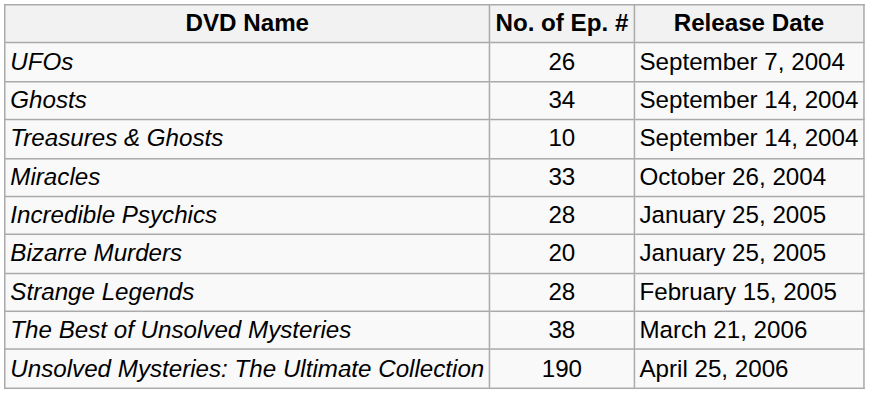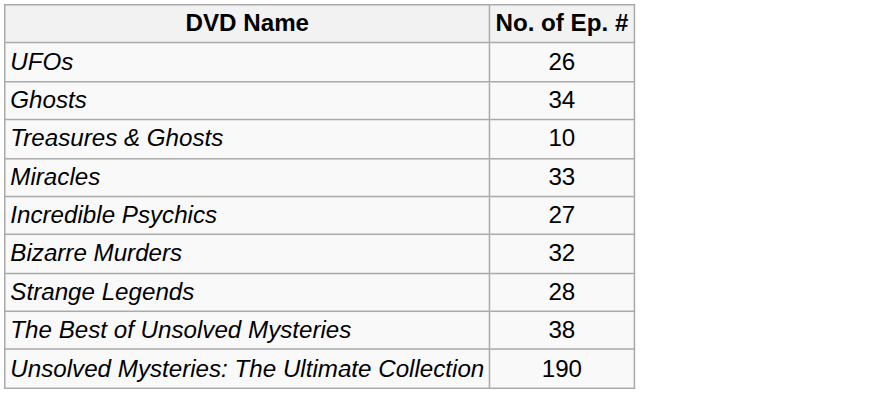 <table class="wikitable">
 <tr>
 <th>DVD Name</th>
 <th>No. of Ep. #</th>
-<th>Release Date</th>
 </tr>
 <tr>
 <td><em>UFOs</em></td>
 <td style="text-align:center;">26</td>
-<td>September 7, 2004</td>
 </tr>
 <tr>
 <td><em>Ghosts</em></td>
 <td style="text-align:center;">34</td>
-<td>September 14, 2004</td>
 </tr>
 <tr>
 <td><em>Treasures & Ghosts</em></td>
 <td style="text-align:center;">10</td>
-<td>September 14, 2004</td>
 </tr>
 <tr>
 <td><em>Miracles</em></td>
 <td style="text-align:center;">33</td>
-<td>October 26, 2004</td>
 </tr>
 <tr>
 <td><em>Incredible Psychics</em></td>
-<td style="text-align:center;">28</td>
-<td>January 25, 2005</td>
+<td style="text-align:center;">27</td>
 </tr>
 <tr>
 <td><em>Bizarre Murders</em></td>
-<td style="text-align:center;">20</td>
-<td>January 25, 2005</td>
+<td style="text-align:center;">32</td>
 </tr>
 <tr>
 <td><em>Strange Legends</em></td>
 <td style="text-align:center;">28</td>
-<td>February 15, 2005</td>
 </tr>
 <tr>
 <td><em>The Best of Unsolved Mysteries</em></td>
 <td style="text-align:center;">38</td>
-<td>March 21, 2006</td>
 </tr>
 <tr>
 <td><em>Unsolved Mysteries: The Ultimate Collection</em></td>
 <td style="text-align:center;">190</td>
-<td>April 25, 2006</td>
 </tr>
 </table>
